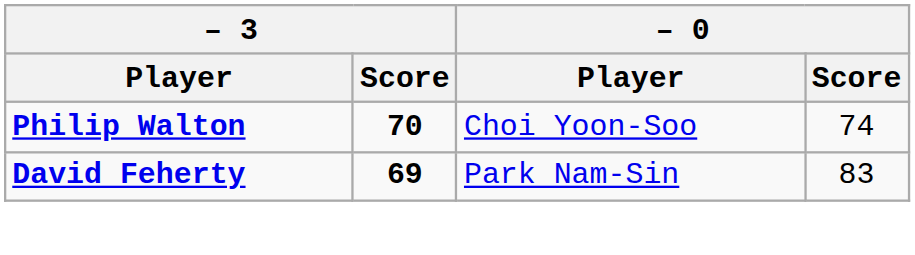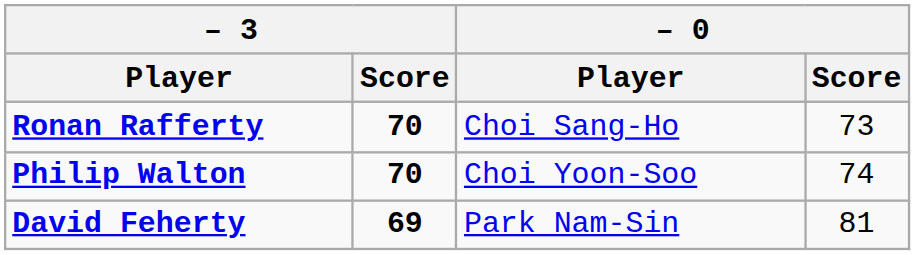 <table class=wikitable>
 <tr>
 <th colspan=2> – 3</th>
 <th colspan=2> – 0</th>
 </tr>
 <tr>
 <th width=145>Player</th>
 <th>Score</th>
 <th width=145>Player</th>
 <th>Score</th>
 </tr>
 <tr>
+<td><strong><a href='#'>Ronan Rafferty</a></strong></td>
+<td align=center><strong>70</strong></td>
+<td><a href='#'>Choi Sang-Ho</a></td>
+<td align=center>73</td>
+</tr>
+<tr>
 <td><strong><a href='#'>Philip Walton</a></strong></td>
 <td align=center><strong>70</strong></td>
 <td><a href='#'>Choi Yoon-Soo</a></td>
 <td align=center>74</td>
 </tr>
 <tr>
 <td><strong><a href='#'>David Feherty</a></strong></td>
 <td align=center><strong>69</strong></td>
 <td><a href='#'>Park Nam-Sin</a></td>
-<td align=center>83</td>
+<td align=center>81</td>
 </tr>
 </table>
